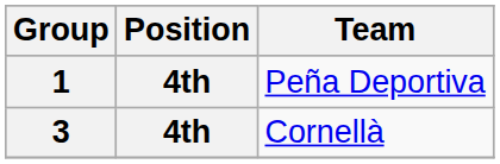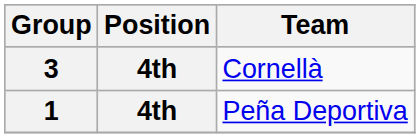 <table class="wikitable">
 <tr>
 <th>Group</th>
 <th>Position</th>
 <th>Team</th>
 </tr>
 <tr>
+<th>3</th>
+<th>4th</th>
+<td><a href='#'>Cornellà</a></td>
+</tr>
+<tr>
 <th>1</th>
 <th>4th</th>
 <td><a href='#'>Peña Deportiva</a></td>
 </tr>
 <tr>
-<th>3</th>
-<th>4th</th>
-<td><a href='#'>Cornellà</a></td>
-</tr>
-<tr>
 </tr>
 </table>
